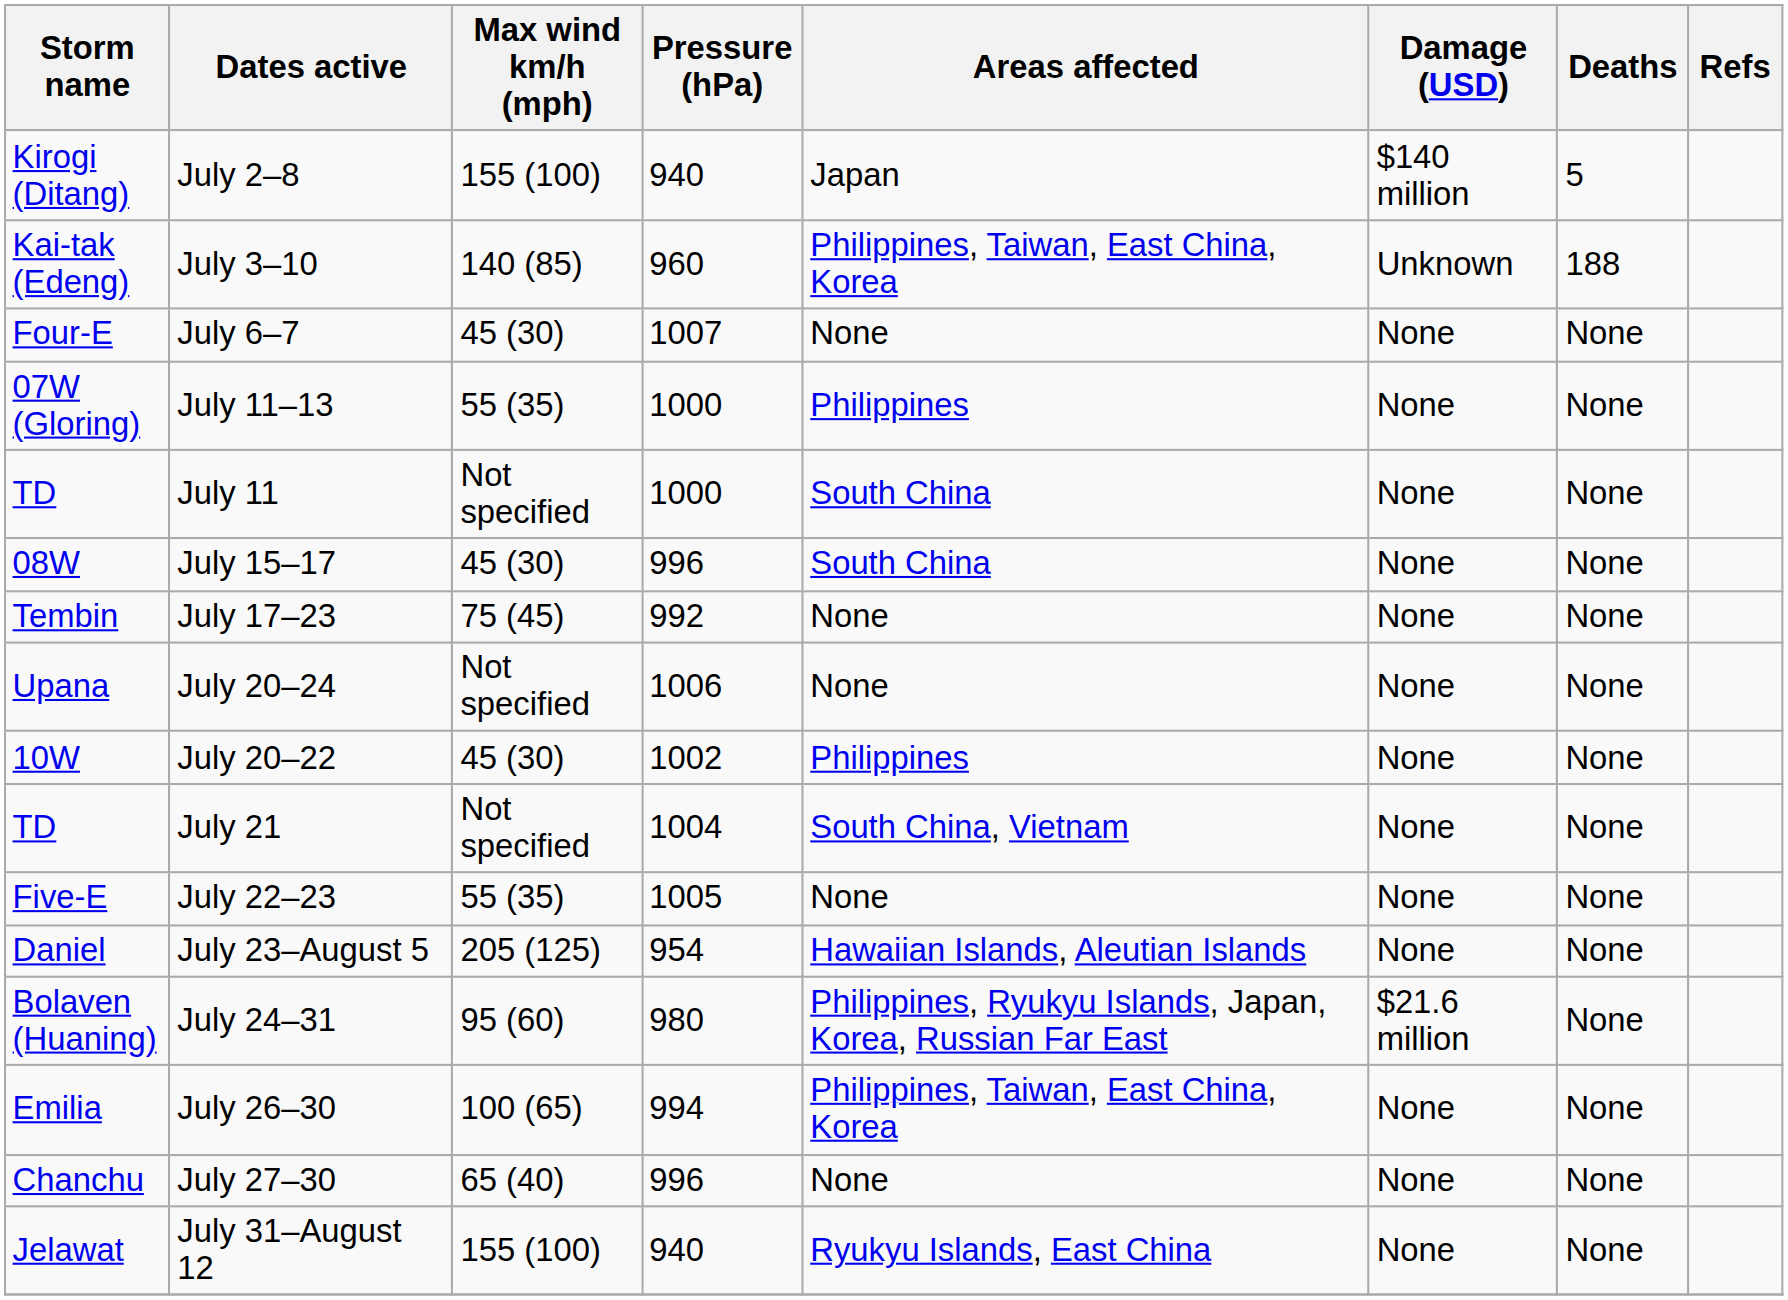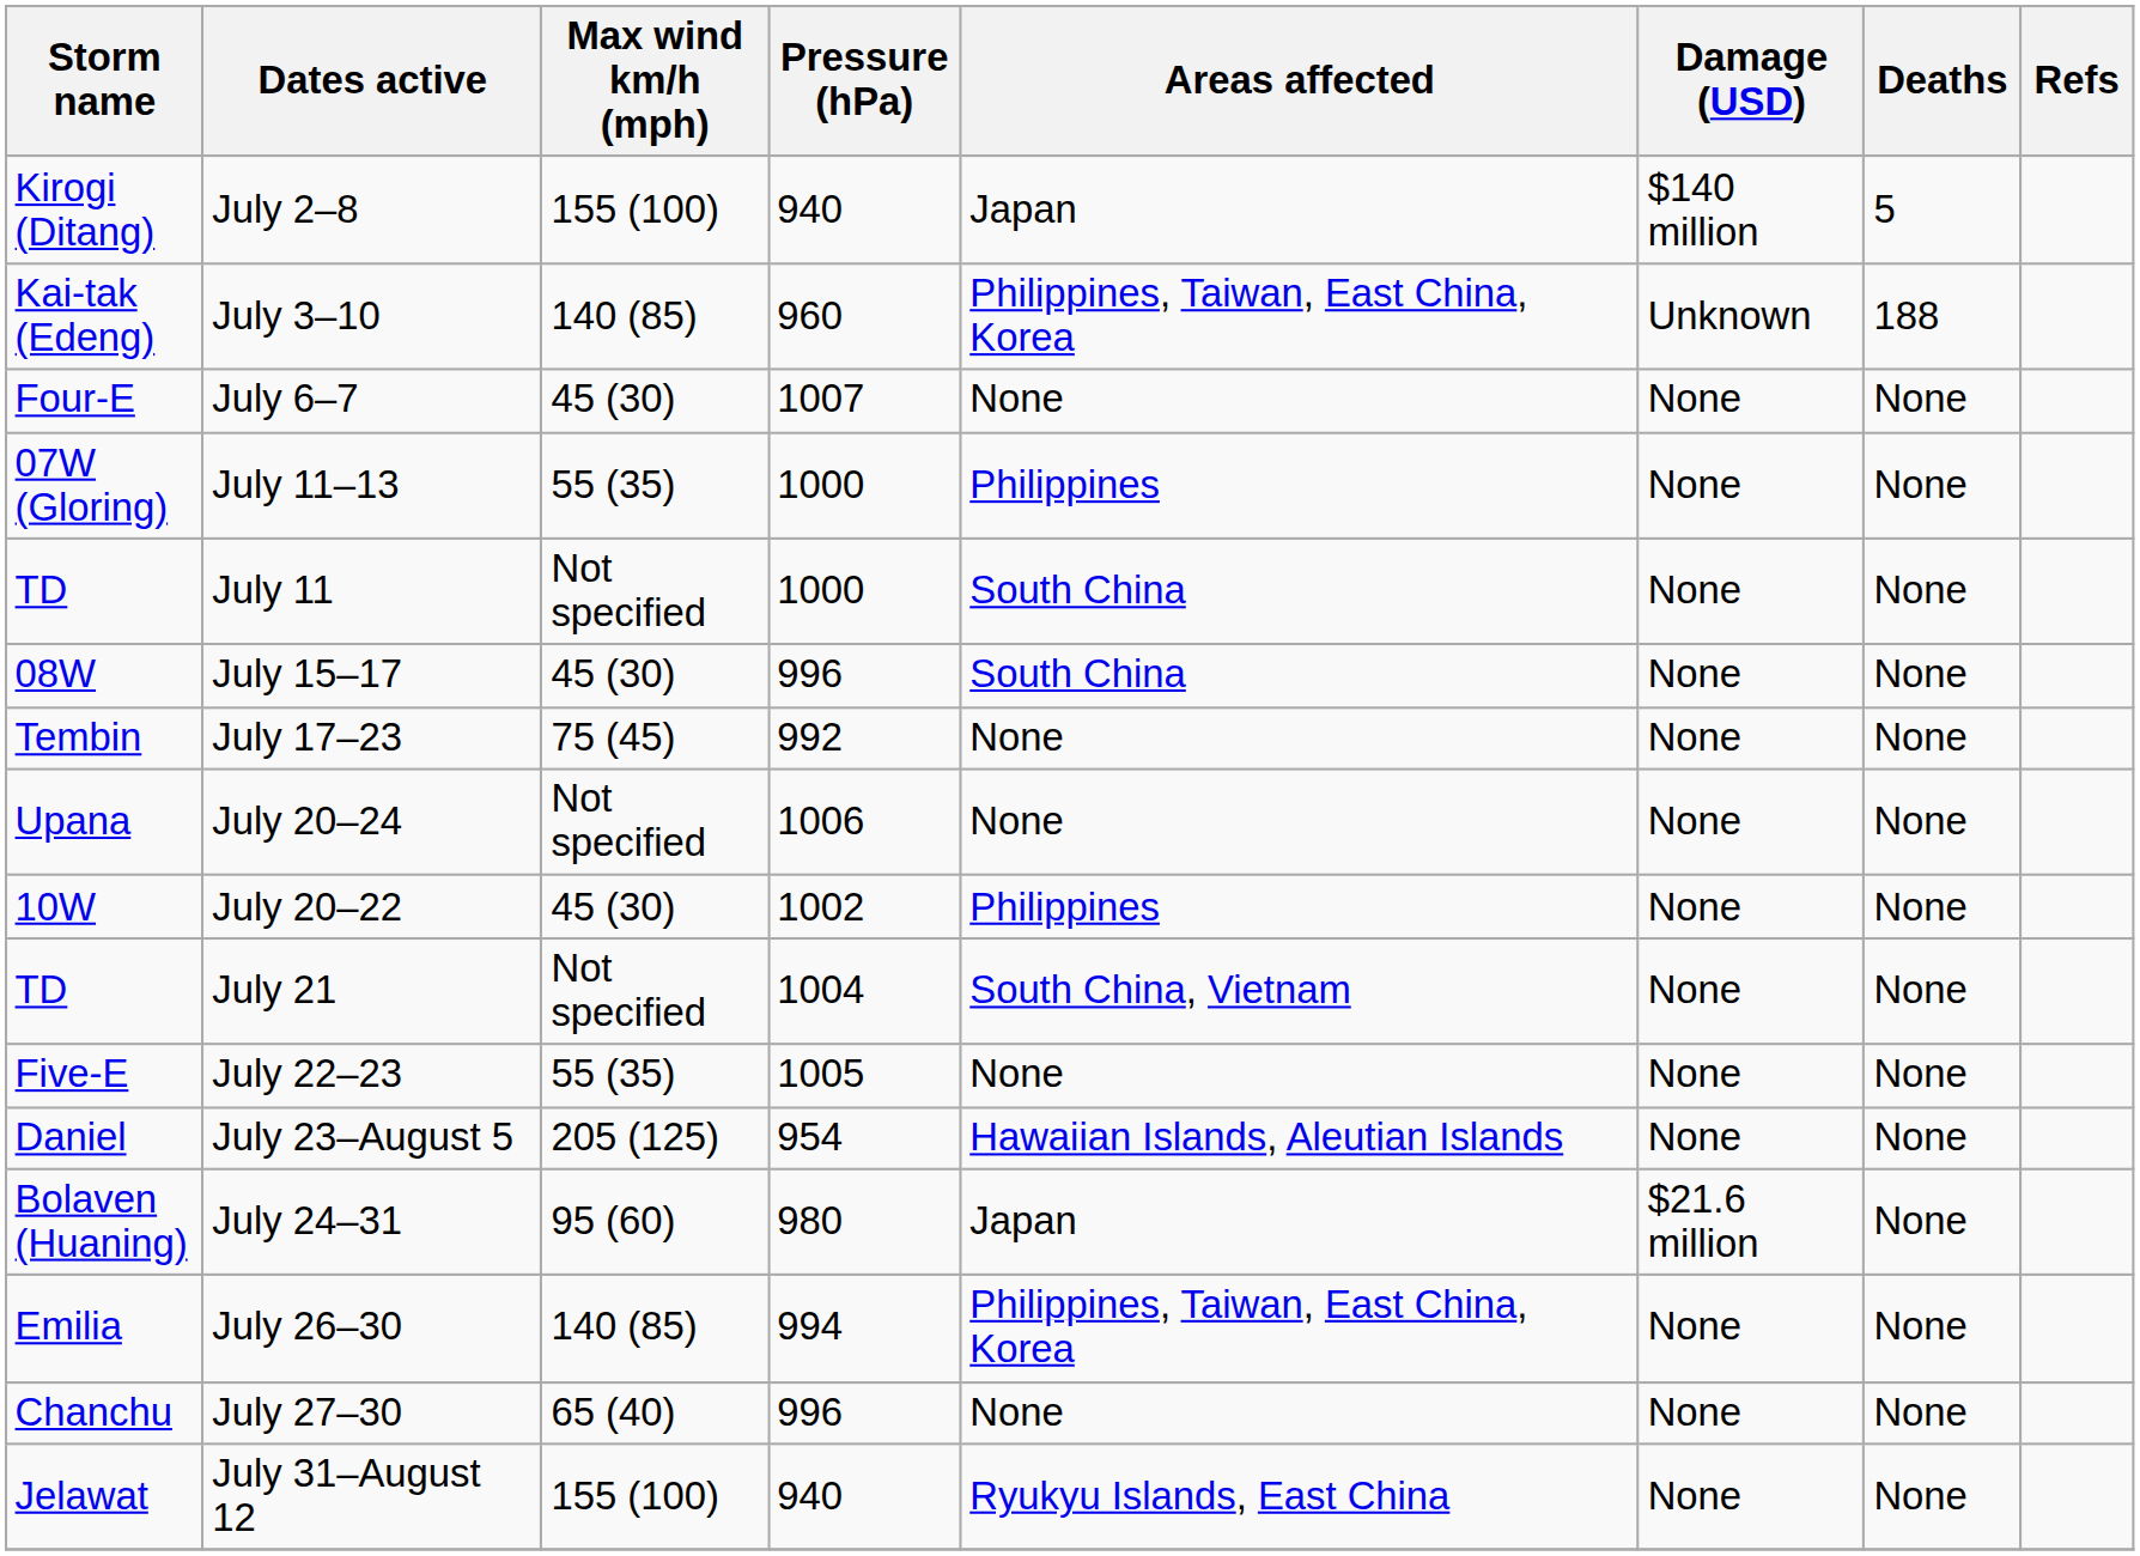 <table class="wikitable sortable">
 <tr>
 <th width="5%">Storm name</th>
 <th width="15%">Dates active</th>
 <th width="10%">Max wind<br>km/h (mph)</th>
 <th width="5%">Pressure<br>(hPa)</th>
 <th width="30%">Areas affected</th>
 <th width="10%">Damage<br>(<a href='#'>USD</a>)</th>
 <th width="5%">Deaths</th>
 <th width="5%">Refs</th>
 </tr>
 <tr>
 <td><a href='#'>Kirogi (Ditang)</a></td>
 <td>July 2–8</td>
 <td>155 (100)</td>
 <td>940</td>
 <td>Japan</td>
 <td>$140 million</td>
 <td>5</td>
 <td></td>
 </tr>
 <tr>
 <td><a href='#'>Kai-tak (Edeng)</a></td>
 <td>July 3–10</td>
 <td>140 (85)</td>
 <td>960</td>
 <td><a href='#'>Philippines</a>, <a href='#'>Taiwan</a>, <a href='#'>East China</a>, <a href='#'>Korea</a></td>
 <td>Unknown</td>
 <td>188</td>
 <td></td>
 </tr>
 <tr>
 <td><a href='#'>Four-E</a></td>
 <td>July 6–7</td>
 <td>45 (30)</td>
 <td>1007</td>
 <td>None</td>
 <td>None</td>
 <td>None</td>
 <td></td>
 </tr>
 <tr>
 <td><a href='#'>07W (Gloring)</a></td>
 <td>July 11–13</td>
 <td>55 (35)</td>
 <td>1000</td>
 <td><a href='#'>Philippines</a></td>
 <td>None</td>
 <td>None</td>
 <td></td>
 </tr>
 <tr>
 <td><a href='#'>TD</a></td>
 <td>July 11</td>
 <td>Not specified</td>
 <td>1000</td>
 <td><a href='#'>South China</a></td>
 <td>None</td>
 <td>None</td>
 <td></td>
 </tr>
 <tr>
 <td><a href='#'>08W</a></td>
 <td>July 15–17</td>
 <td>45 (30)</td>
 <td>996</td>
 <td><a href='#'>South China</a></td>
 <td>None</td>
 <td>None</td>
 <td></td>
 </tr>
 <tr>
 <td><a href='#'>Tembin</a></td>
 <td>July 17–23</td>
 <td>75 (45)</td>
 <td>992</td>
 <td>None</td>
 <td>None</td>
 <td>None</td>
 <td></td>
 </tr>
 <tr>
 <td><a href='#'>Upana</a></td>
 <td>July 20–24</td>
 <td>Not specified</td>
 <td>1006</td>
 <td>None</td>
 <td>None</td>
 <td>None</td>
 <td></td>
 </tr>
 <tr>
 <td><a href='#'>10W</a></td>
 <td>July 20–22</td>
 <td>45 (30)</td>
 <td>1002</td>
 <td><a href='#'>Philippines</a></td>
 <td>None</td>
 <td>None</td>
 <td></td>
 </tr>
 <tr>
 <td><a href='#'>TD</a></td>
 <td>July 21</td>
 <td>Not specified</td>
 <td>1004</td>
 <td><a href='#'>South China</a>, <a href='#'>Vietnam</a></td>
 <td>None</td>
 <td>None</td>
 <td></td>
 </tr>
 <tr>
 <td><a href='#'>Five-E</a></td>
 <td>July 22–23</td>
 <td>55 (35)</td>
 <td>1005</td>
 <td>None</td>
 <td>None</td>
 <td>None</td>
 <td></td>
 </tr>
 <tr>
 <td><a href='#'>Daniel</a></td>
 <td>July 23–August 5</td>
 <td>205 (125)</td>
 <td>954</td>
 <td><a href='#'>Hawaiian Islands</a>, <a href='#'>Aleutian Islands</a></td>
 <td>None</td>
 <td>None</td>
 <td></td>
 </tr>
 <tr>
 <td><a href='#'>Bolaven (Huaning)</a></td>
 <td>July 24–31</td>
 <td>95 (60)</td>
 <td>980</td>
-<td><a href='#'>Philippines</a>, <a href='#'>Ryukyu Islands</a>, Japan, <a href='#'>Korea</a>, <a href='#'>Russian Far East</a></td>
+<td>Japan</td>
 <td>$21.6 million</td>
 <td>None</td>
 <td></td>
 </tr>
 <tr>
 <td><a href='#'>Emilia</a></td>
 <td>July 26–30</td>
-<td>100 (65)</td>
+<td>140 (85)</td>
 <td>994</td>
 <td><a href='#'>Philippines</a>, <a href='#'>Taiwan</a>, <a href='#'>East China</a>, <a href='#'>Korea</a></td>
 <td>None</td>
 <td>None</td>
 <td></td>
 </tr>
 <tr>
 <td><a href='#'>Chanchu</a></td>
 <td>July 27–30</td>
 <td>65 (40)</td>
 <td>996</td>
 <td>None</td>
 <td>None</td>
 <td>None</td>
 <td></td>
 </tr>
 <tr>
 <td><a href='#'>Jelawat</a></td>
 <td>July 31–August 12</td>
 <td>155 (100)</td>
 <td>940</td>
 <td><a href='#'>Ryukyu Islands</a>, <a href='#'>East China</a></td>
 <td>None</td>
 <td>None</td>
 <td></td>
 </tr>
 <tr>
 </tr>
 </table>
